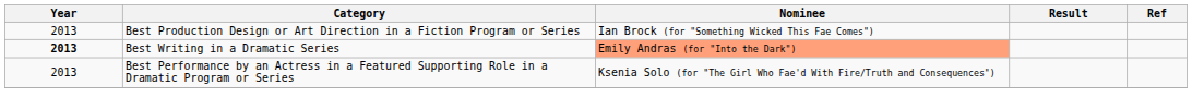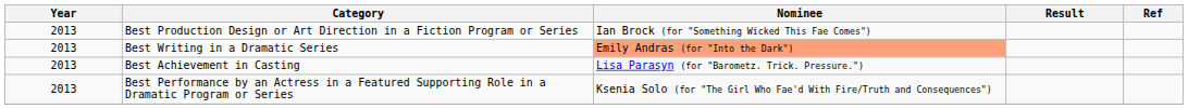 <table class="wikitable" width="90%">
 <tr>
 <th width="10%">Year</th>
 <th width="40%">Category</th>
 <th width="35%">Nominee</th>
 <th width="10%">Result</th>
 <th width="5%">Ref</th>
 </tr>
 <tr>
 <td align="center">2013</td>
 <td>Best Production Design or Art Direction in a Fiction Program or Series</td>
 <td>Ian Brock <small>(for "Something Wicked This Fae Comes")</small></td>
 <td></td>
 <td align="center"></td>
 </tr>
 <tr>
-<td align="center"><strong>2013</strong></td>
+<td align="center">2013</td>
 <td>Best Writing in a Dramatic Series</td>
 <td style="background: lightsalmon;">Emily Andras <small>(for "Into the Dark")</small></td>
+<td></td>
+<td align="center"></td>
+</tr>
+<tr>
+<td align="center">2013</td>
+<td>Best Achievement in Casting</td>
+<td><a href='#'>Lisa Parasyn</a> <small>(for "Barometz. Trick. Pressure.")</small></td>
 <td></td>
 <td align="center"></td>
 </tr>
 <tr>
 <td align="center">2013</td>
 <td>Best Performance by an Actress in a Featured Supporting Role in a Dramatic Program or Series</td>
 <td>Ksenia Solo <small>(for "The Girl Who Fae'd With Fire/Truth and Consequences")</small></td>
 <td></td>
 <td align="center"></td>
 </tr>
 <tr>
 </tr>
 </table>
